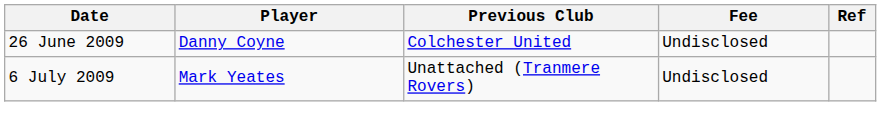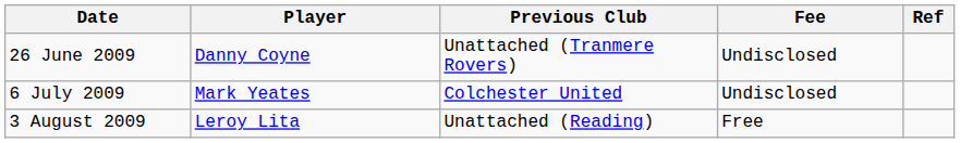 <table class="wikitable" style="font-size:95%;">
 <tr>
 <th width=125px>Date</th>
 <th width=170px>Player</th>
 <th width=190px>Previous Club</th>
 <th width=125px>Fee</th>
 <th width=30px>Ref</th>
 </tr>
 <tr>
 <td>26 June 2009</td>
 <td> <a href='#'>Danny Coyne</a></td>
-<td><a href='#'>Colchester United</a></td>
+<td>Unattached (<a href='#'>Tranmere Rovers</a>)</td>
 <td>Undisclosed</td>
 <td></td>
 </tr>
 <tr>
 <td>6 July 2009</td>
 <td> <a href='#'>Mark Yeates</a></td>
-<td>Unattached (<a href='#'>Tranmere Rovers</a>)</td>
+<td><a href='#'>Colchester United</a></td>
 <td>Undisclosed</td>
 <td></td>
 </tr>
+<tr>
+<td>3 August 2009</td>
+<td> <a href='#'>Leroy Lita</a></td>
+<td>Unattached (<a href='#'>Reading</a>)</td>
+<td>Free</td>
+<td></td>
+</tr>
 </table>
